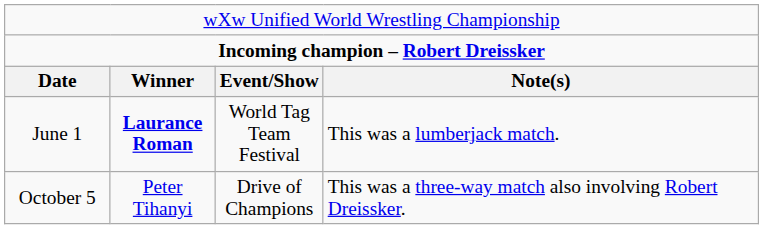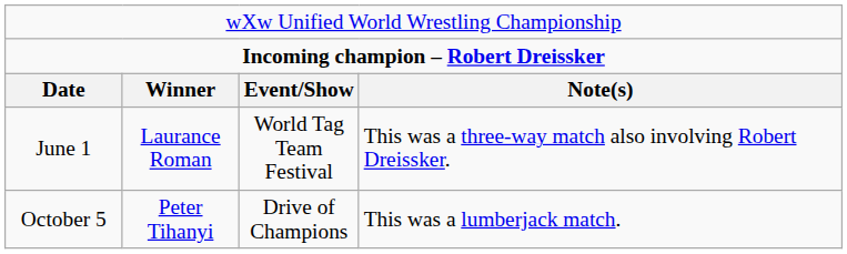 <table class="wikitable" style="text-align:center; width:100%;">
 <tr>
 <td colspan="4" style="text-align: center;"><a href='#'>wXw Unified World Wrestling Championship</a></td>
 </tr>
 <tr>
 <td colspan="4" style="text-align: center;"><strong>Incoming champion – <a href='#'>Robert Dreissker</a></strong></td>
 </tr>
 <tr>
 <th width=14%>Date</th>
 <th width=14%>Winner</th>
 <th width=14%>Event/Show</th>
 <th width=58%>Note(s)</th>
 </tr>
 <tr>
 <td>June 1</td>
-<td><strong><a href='#'>Laurance Roman</a></strong></td>
+<td><a href='#'>Laurance Roman</a></td>
 <td>World Tag Team Festival<br></td>
-<td align=left>This was a <a href='#'>lumberjack match</a>.</td>
+<td align=left>This was a <a href='#'>three-way match</a> also involving <a href='#'>Robert Dreissker</a>.</td>
 </tr>
 <tr>
 <td>October 5</td>
 <td><a href='#'>Peter Tihanyi</a></td>
 <td>Drive of Champions</td>
-<td align=left>This was a <a href='#'>three-way match</a> also involving <a href='#'>Robert Dreissker</a>.</td>
+<td align=left>This was a <a href='#'>lumberjack match</a>.</td>
 </tr>
 </table>
